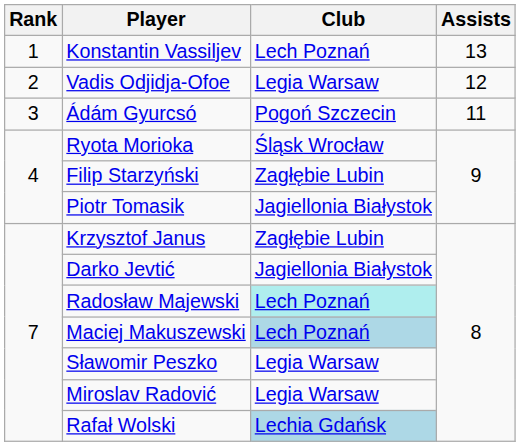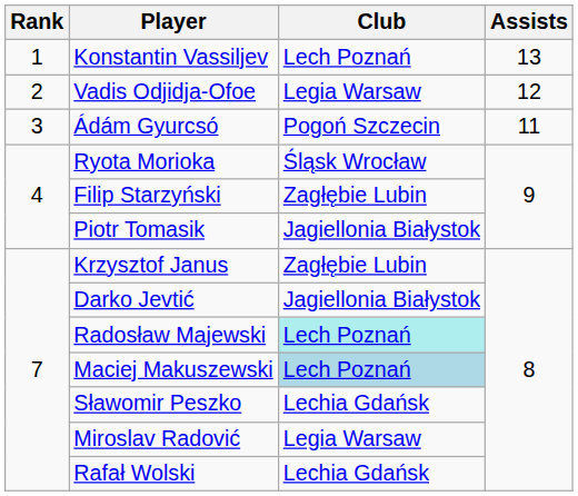 <table class="wikitable" style="text-align:center">
 <tr>
 <th>Rank</th>
 <th>Player</th>
 <th>Club</th>
 <th>Assists</th>
 </tr>
 <tr>
 <td rowspan="1">1</td>
 <td align="left"> <a href='#'>Konstantin Vassiljev</a></td>
 <td align="left"><a href='#'>Lech Poznań</a></td>
 <td rowspan="1">13</td>
 </tr>
 <tr>
 <td rowspan="1">2</td>
 <td align="left"> <a href='#'>Vadis Odjidja-Ofoe</a></td>
 <td align="left"><a href='#'>Legia Warsaw</a></td>
 <td rowspan="1">12</td>
 </tr>
 <tr>
 <td rowspan="1">3</td>
 <td align="left"> <a href='#'>Ádám Gyurcsó</a></td>
 <td align="left"><a href='#'>Pogoń Szczecin</a></td>
 <td rowspan="1">11</td>
 </tr>
 <tr>
 <td rowspan="3">4</td>
 <td align="left"> <a href='#'>Ryota Morioka</a></td>
 <td align="left"><a href='#'>Śląsk Wrocław</a></td>
 <td rowspan="3">9</td>
 </tr>
 <tr>
 <td align="left"> <a href='#'>Filip Starzyński</a></td>
 <td align="left"><a href='#'>Zagłębie Lubin</a></td>
 </tr>
 <tr>
 <td align="left"> <a href='#'>Piotr Tomasik</a></td>
 <td align="left"><a href='#'>Jagiellonia Białystok</a></td>
 </tr>
 <tr>
 <td rowspan="7">7</td>
 <td align="left"> <a href='#'>Krzysztof Janus</a></td>
 <td align="left"><a href='#'>Zagłębie Lubin</a></td>
 <td rowspan="7">8</td>
 </tr>
 <tr>
 <td align="left"> <a href='#'>Darko Jevtić</a></td>
 <td align="left"><a href='#'>Jagiellonia Białystok</a></td>
 </tr>
 <tr>
 <td align="left"> <a href='#'>Radosław Majewski</a></td>
 <td align="left" style="background: paleturquoise;"><a href='#'>Lech Poznań</a></td>
 </tr>
 <tr>
 <td align="left"> <a href='#'>Maciej Makuszewski</a></td>
 <td align="left" style="background: lightblue;"><a href='#'>Lech Poznań</a></td>
 </tr>
 <tr>
 <td align="left"> <a href='#'>Sławomir Peszko</a></td>
-<td align="left"><a href='#'>Legia Warsaw</a></td>
+<td align="left"><a href='#'>Lechia Gdańsk</a></td>
 </tr>
 <tr>
 <td align="left"> <a href='#'>Miroslav Radović</a></td>
 <td align="left"><a href='#'>Legia Warsaw</a></td>
 </tr>
 <tr>
 <td align="left"> <a href='#'>Rafał Wolski</a></td>
-<td align="left" style="background: lightblue;"><a href='#'>Lechia Gdańsk</a></td>
+<td align="left"><a href='#'>Lechia Gdańsk</a></td>
 </tr>
 </table>
